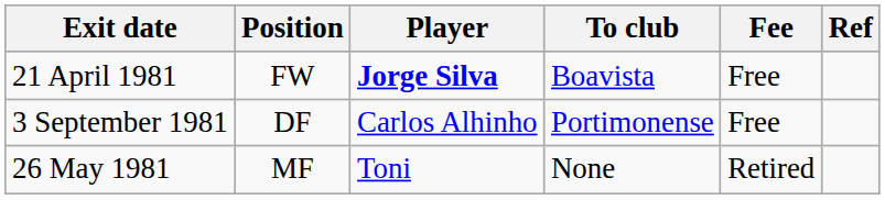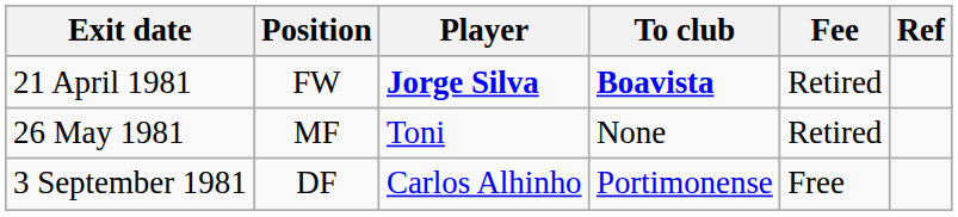 <table class="wikitable">
 <tr>
 <th>Exit date</th>
 <th>Position</th>
 <th>Player</th>
 <th>To club</th>
 <th>Fee</th>
 <th>Ref</th>
 </tr>
 <tr>
 <td>21 April 1981</td>
 <td style="text-align:center;">FW</td>
 <td style="text-align:left;"><strong><a href='#'>Jorge Silva</a></strong></td>
-<td style="text-align:left;"><a href='#'>Boavista</a></td>
-<td>Free</td>
+<td style="text-align:left;"><strong><a href='#'>Boavista</a></strong></td>
+<td>Retired</td>
+<td></td>
+</tr>
+<tr>
+<td>26 May 1981</td>
+<td style="text-align:center;">MF</td>
+<td style="text-align:left;"><a href='#'>Toni</a></td>
+<td style="text-align:left;">None</td>
+<td>Retired</td>
 <td></td>
 </tr>
 <tr>
 <td>3 September 1981</td>
 <td style="text-align:center;">DF</td>
 <td style="text-align:left;"><a href='#'>Carlos Alhinho</a></td>
 <td style="text-align:left;"><a href='#'>Portimonense</a></td>
 <td>Free</td>
 <td></td>
 </tr>
-<tr>
-<td>26 May 1981</td>
-<td style="text-align:center;">MF</td>
-<td style="text-align:left;"><a href='#'>Toni</a></td>
-<td style="text-align:left;">None</td>
-<td>Retired</td>
-<td></td>
-</tr>
 </table>
